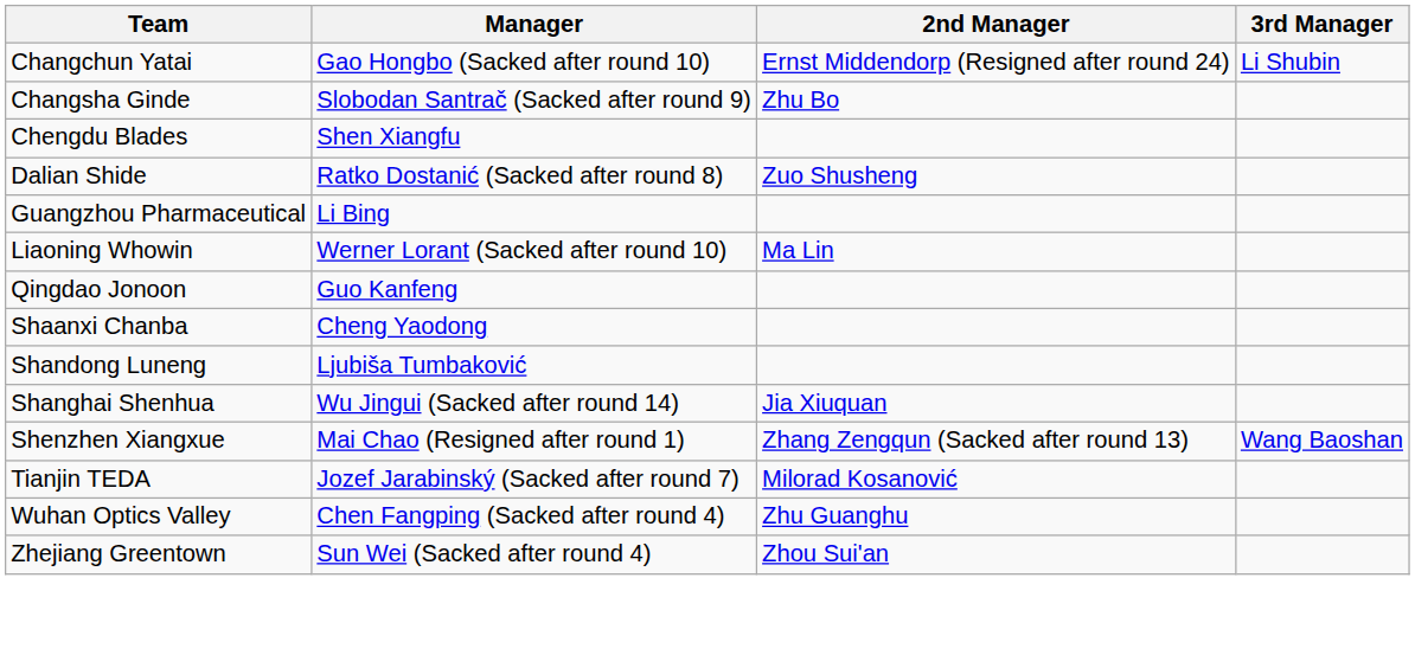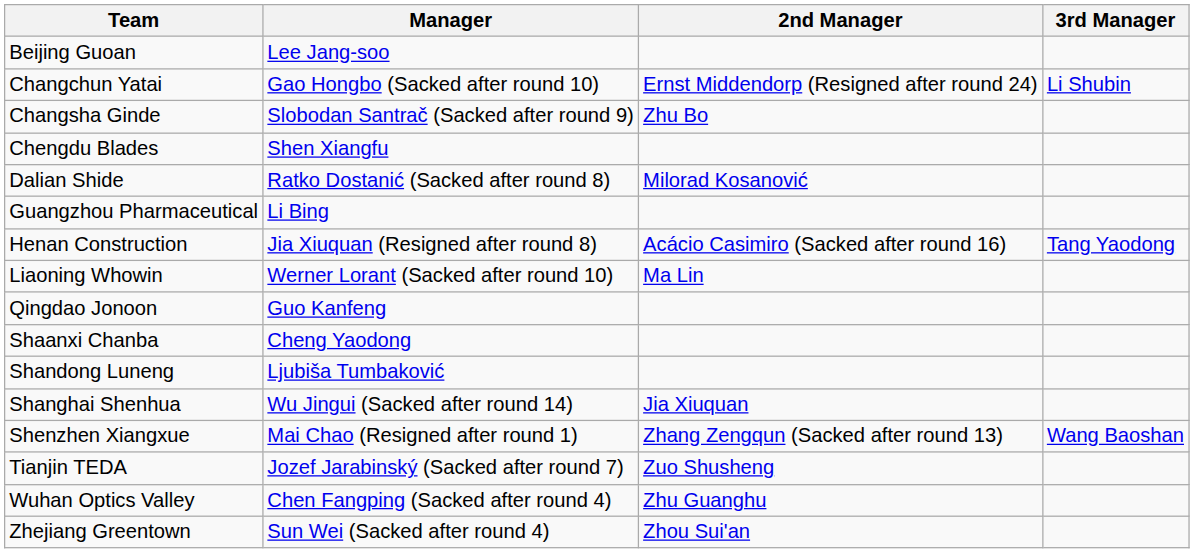 <table class="wikitable">
 <tr>
 <th>Team</th>
 <th>Manager</th>
 <th>2nd Manager</th>
 <th>3rd Manager</th>
+</tr>
+<tr>
+<td>Beijing Guoan</td>
+<td> <a href='#'>Lee Jang-soo</a></td>
+<td></td>
+<td></td>
 </tr>
 <tr>
 <td>Changchun Yatai</td>
 <td> <a href='#'>Gao Hongbo</a> (Sacked after round 10)</td>
 <td> <a href='#'>Ernst Middendorp</a> (Resigned after round 24)</td>
 <td> <a href='#'>Li Shubin</a></td>
 </tr>
 <tr>
 <td>Changsha Ginde</td>
 <td> <a href='#'>Slobodan Santrač</a> (Sacked after round 9)</td>
 <td> <a href='#'>Zhu Bo</a></td>
 <td></td>
 </tr>
 <tr>
 <td>Chengdu Blades</td>
 <td> <a href='#'>Shen Xiangfu</a></td>
 <td></td>
 <td></td>
 </tr>
 <tr>
 <td>Dalian Shide</td>
 <td> <a href='#'>Ratko Dostanić</a> (Sacked after round 8)</td>
-<td> <a href='#'>Zuo Shusheng</a></td>
+<td> <a href='#'>Milorad Kosanović</a></td>
 <td></td>
 </tr>
 <tr>
 <td>Guangzhou Pharmaceutical</td>
 <td> <a href='#'>Li Bing</a></td>
 <td></td>
 <td></td>
+</tr>
+<tr>
+<td>Henan Construction</td>
+<td> <a href='#'>Jia Xiuquan</a> (Resigned after round 8)</td>
+<td> <a href='#'>Acácio Casimiro</a> (Sacked after round 16)</td>
+<td> <a href='#'>Tang Yaodong</a></td>
 </tr>
 <tr>
 <td>Liaoning Whowin</td>
 <td> <a href='#'>Werner Lorant</a> (Sacked after round 10)</td>
 <td> <a href='#'>Ma Lin</a></td>
 <td></td>
 </tr>
 <tr>
 <td>Qingdao Jonoon</td>
 <td> <a href='#'>Guo Kanfeng</a></td>
 <td></td>
 <td></td>
 </tr>
 <tr>
 <td>Shaanxi Chanba</td>
 <td> <a href='#'>Cheng Yaodong</a></td>
 <td></td>
 <td></td>
 </tr>
 <tr>
 <td>Shandong Luneng</td>
 <td> <a href='#'>Ljubiša Tumbaković</a></td>
 <td></td>
 <td></td>
 </tr>
 <tr>
 <td>Shanghai Shenhua</td>
 <td> <a href='#'>Wu Jingui</a> (Sacked after round 14)</td>
 <td> <a href='#'>Jia Xiuquan</a></td>
 <td></td>
 </tr>
 <tr>
 <td>Shenzhen Xiangxue</td>
 <td> <a href='#'>Mai Chao</a> (Resigned after round 1)</td>
 <td> <a href='#'>Zhang Zengqun</a> (Sacked after round 13)</td>
 <td> <a href='#'>Wang Baoshan</a></td>
 </tr>
 <tr>
 <td>Tianjin TEDA</td>
 <td> <a href='#'>Jozef Jarabinský</a> (Sacked after round 7)</td>
-<td> <a href='#'>Milorad Kosanović</a></td>
+<td> <a href='#'>Zuo Shusheng</a></td>
 <td></td>
 </tr>
 <tr>
 <td>Wuhan Optics Valley</td>
 <td> <a href='#'>Chen Fangping</a> (Sacked after round 4)</td>
 <td> <a href='#'>Zhu Guanghu</a></td>
 <td></td>
 </tr>
 <tr>
 <td>Zhejiang Greentown</td>
 <td> <a href='#'>Sun Wei</a> (Sacked after round 4)</td>
 <td> <a href='#'>Zhou Sui'an</a></td>
 <td></td>
 </tr>
 </table>
